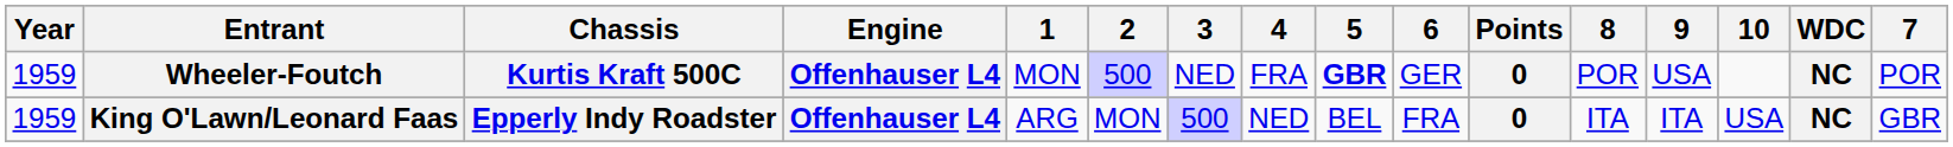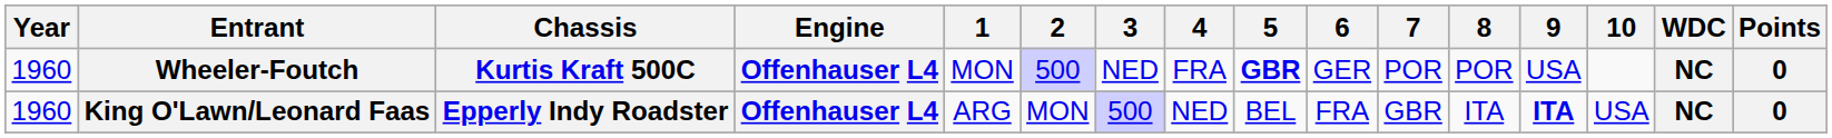 <table class="wikitable" style="text-align:center; font-size:90%">
 <tr>
 <th>Year</th>
 <th>Entrant</th>
 <th>Chassis</th>
 <th>Engine</th>
 <th>1</th>
 <th>2</th>
 <th>3</th>
 <th>4</th>
 <th>5</th>
 <th>6</th>
-<th>Points</th>
+<th>7</th>
 <th>8</th>
 <th>9</th>
 <th>10</th>
 <th>WDC</th>
-<th>7</th>
+<th>Points</th>
 </tr>
 <tr>
-<td><a href='#'>1959</a></td>
+<td><a href='#'>1960</a></td>
 <th><strong>Wheeler-Foutch</strong></th>
 <th><a href='#'>Kurtis Kraft</a> 500C</th>
 <th><a href='#'>Offenhauser</a> <a href='#'>L4</a></th>
 <td><a href='#'>MON</a></td>
 <td style="background:#CFCFFF;"><a href='#'>500</a><br></td>
 <td><a href='#'>NED</a></td>
 <td><a href='#'>FRA</a></td>
 <td><strong><a href='#'>GBR</a></strong></td>
 <td><a href='#'>GER</a></td>
-<th>0</th>
+<td><a href='#'>POR</a></td>
 <td><a href='#'>POR</a></td>
 <td><a href='#'>USA</a></td>
 <td></td>
 <th>NC</th>
-<td><a href='#'>POR</a></td>
+<th>0</th>
 </tr>
 <tr>
-<td><a href='#'>1959</a></td>
+<td><a href='#'>1960</a></td>
 <th><strong>King O'Lawn/Leonard Faas</strong></th>
 <th><a href='#'>Epperly</a> Indy Roadster</th>
 <th><a href='#'>Offenhauser</a> <a href='#'>L4</a></th>
 <td><a href='#'>ARG</a></td>
 <td><a href='#'>MON</a></td>
 <td style="background:#CFCFFF;"><a href='#'>500</a><br></td>
 <td><a href='#'>NED</a></td>
 <td><a href='#'>BEL</a></td>
 <td><a href='#'>FRA</a></td>
-<th>0</th>
+<td><a href='#'>GBR</a></td>
 <td><a href='#'>ITA</a></td>
-<td><a href='#'>ITA</a></td>
+<td><strong><a href='#'>ITA</a></strong></td>
 <td><a href='#'>USA</a></td>
 <th>NC</th>
-<td><a href='#'>GBR</a></td>
+<th>0</th>
 </tr>
 </table>
